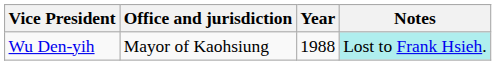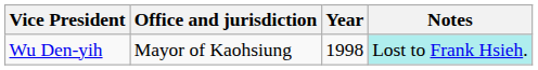 <table class=wikitable>
 <tr>
 <th>Vice President</th>
 <th>Office and jurisdiction</th>
 <th>Year</th>
 <th>Notes</th>
 </tr>
 <tr>
 <td nowrap><a href='#'>Wu Den-yih</a></td>
 <td nowrap>Mayor of Kaohsiung</td>
-<td>1988</td>
+<td>1998</td>
 <td style="background: paleturquoise;">Lost to <a href='#'>Frank Hsieh</a>.</td>
 </tr>
 </table>
